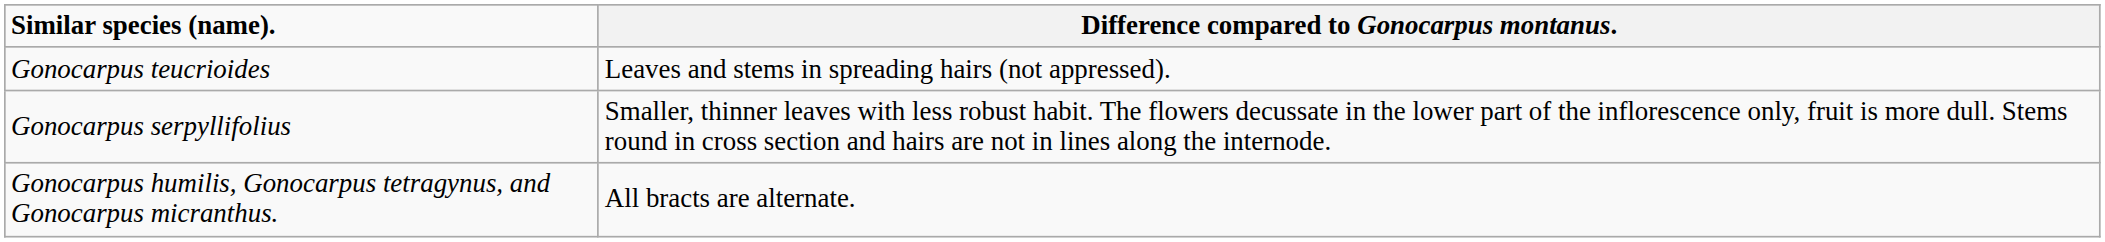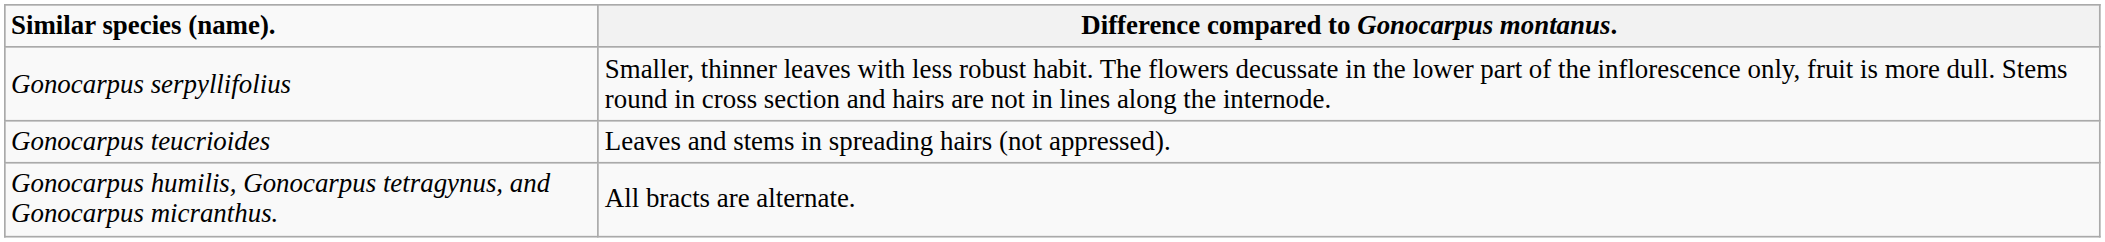 <table class="wikitable">
 <tr>
 <td><strong>Similar species (name).</strong></td>
 <th>Difference compared to <em>Gonocarpus</em> <em>montanus</em>.</th>
 </tr>
 <tr>
+<td><em>Gonocarpus serpyllifolius</em></td>
+<td>Smaller, thinner leaves with less robust habit.  The flowers decussate in the lower part of the inflorescence only, fruit is more dull.  Stems round in cross section and hairs are not in lines along the internode.</td>
+</tr>
+<tr>
 <td><em>Gonocarpus teucrioides</em></td>
 <td>Leaves and stems in spreading hairs (not appressed).</td>
-</tr>
-<tr>
-<td><em>Gonocarpus serpyllifolius</em></td>
-<td>Smaller, thinner leaves with less robust habit.  The flowers decussate in the lower part of the inflorescence only, fruit is more dull.  Stems round in cross section and hairs are not in lines along the internode.</td>
 </tr>
 <tr>
 <td><em>Gonocarpus humilis, Gonocarpus tetragynus, and Gonocarpus micranthus.</em></td>
 <td>All bracts are alternate.</td>
 </tr>
 </table>
